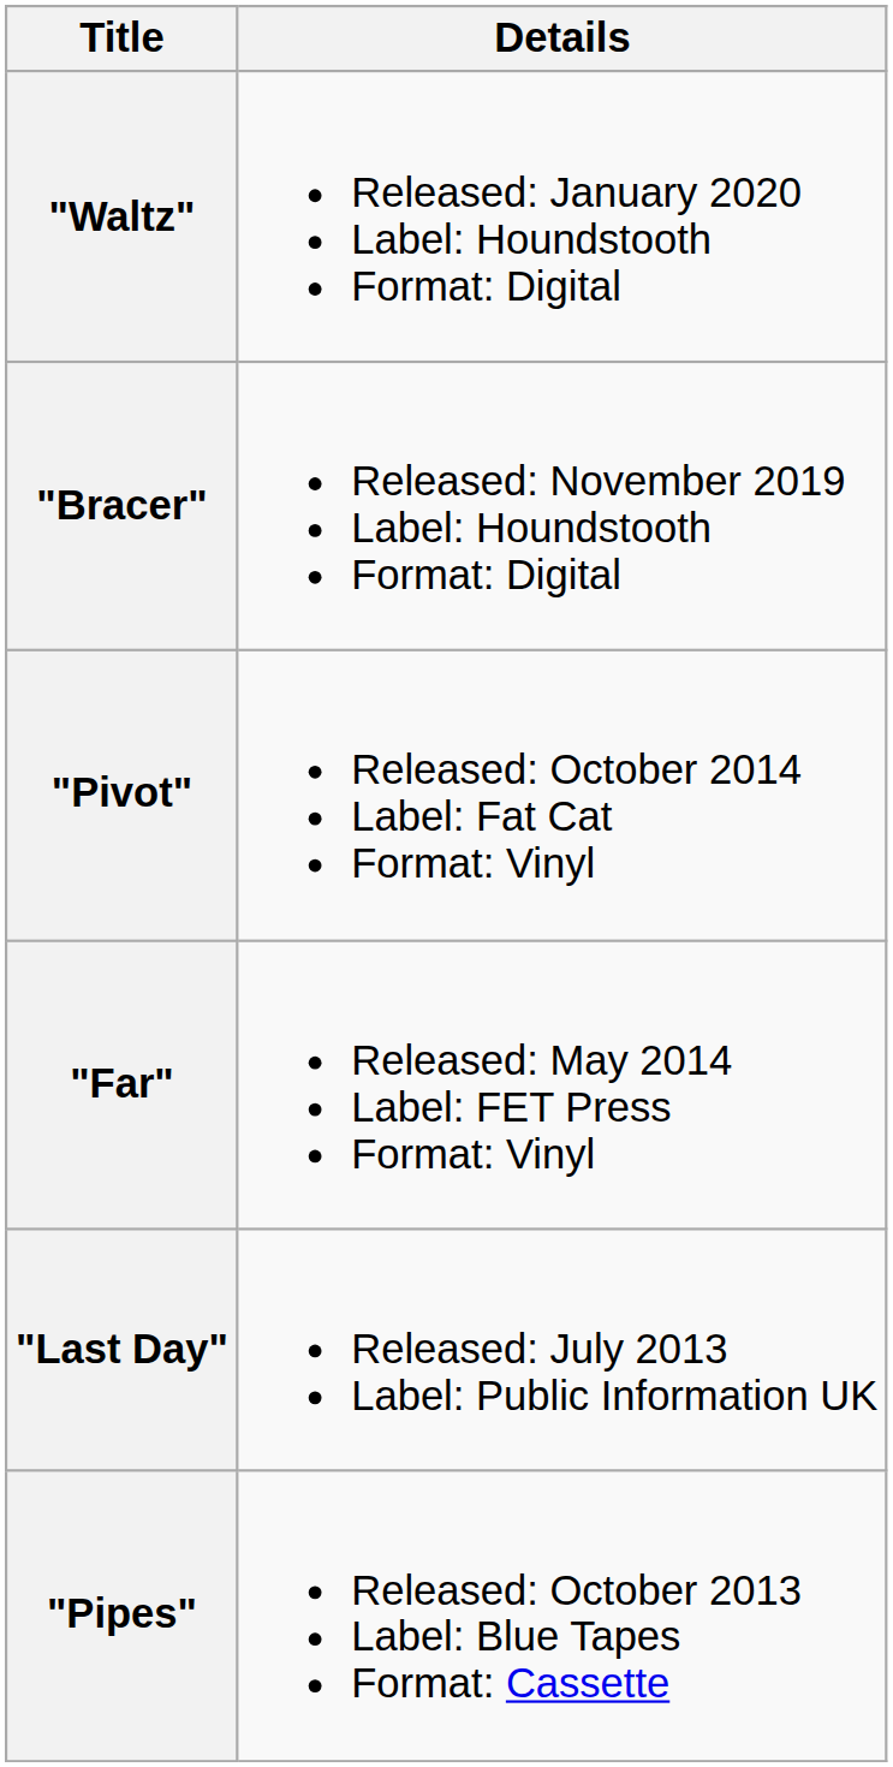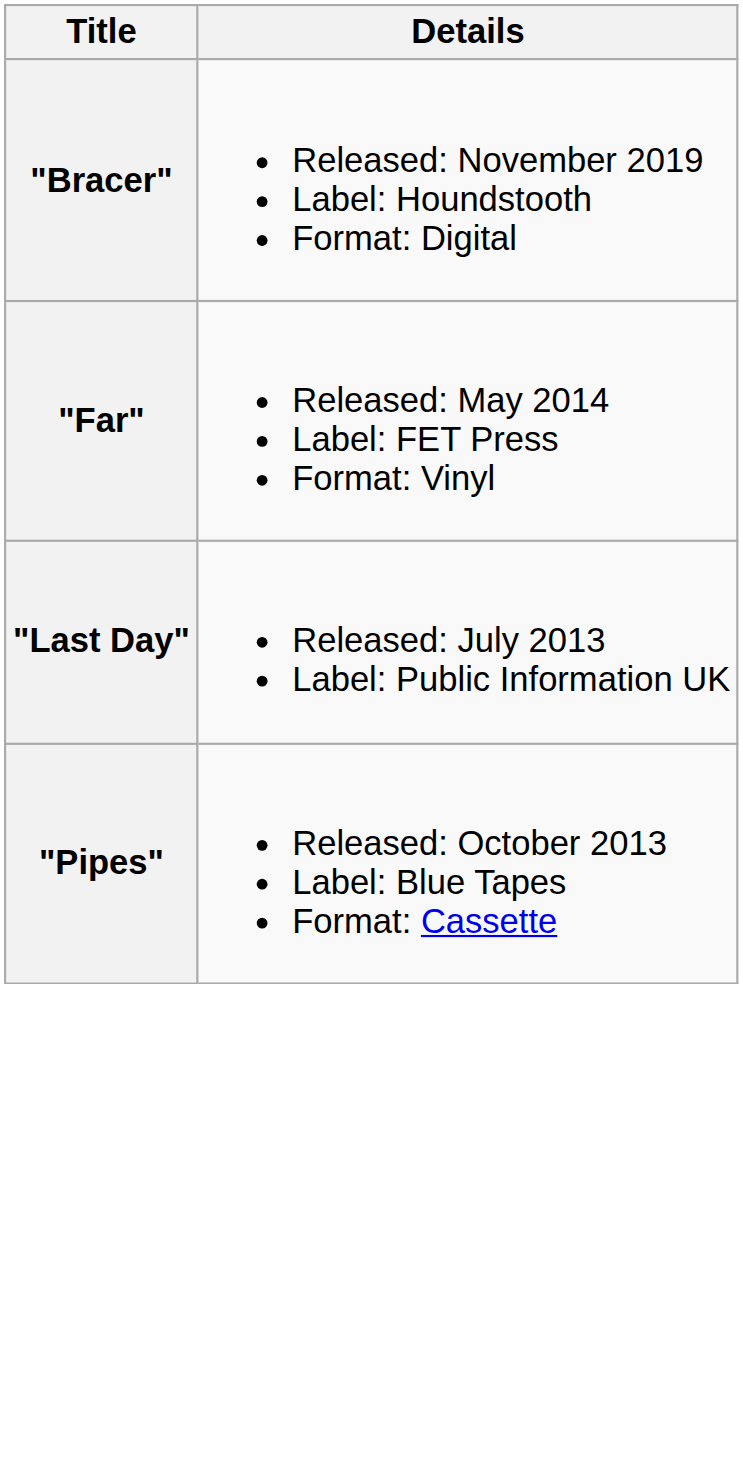 <table class="wikitable plainrowheaders">
 <tr>
 <th scope="col">Title</th>
 <th scope="col">Details</th>
 </tr>
 <tr>
-<th scope="row">"Waltz"</th>
-<td><br><ul><li>Released: January 2020</li><li>Label: Houndstooth</li><li>Format: Digital</li></ul></td>
-</tr>
-<tr>
 <th scope="row">"Bracer"</th>
 <td><br><ul><li>Released: November 2019</li><li>Label: Houndstooth</li><li>Format: Digital</li></ul></td>
-</tr>
-<tr>
-<th scope="row">"Pivot"</th>
-<td><br><ul><li>Released: October 2014</li><li>Label: Fat Cat</li><li>Format: Vinyl</li></ul></td>
 </tr>
 <tr>
 <th scope="row">"Far"</th>
 <td><br><ul><li>Released: May 2014</li><li>Label: FET Press</li><li>Format: Vinyl</li></ul></td>
 </tr>
 <tr>
 <th scope="row">"Last Day"</th>
 <td><br><ul><li>Released: July 2013</li><li>Label: Public Information UK</li></ul></td>
 </tr>
 <tr>
 <th scope="row">"Pipes"</th>
 <td><br><ul><li>Released: October 2013</li><li>Label: Blue Tapes</li><li>Format: <a href='#'>Cassette</a></li></ul></td>
 </tr>
 </table>
